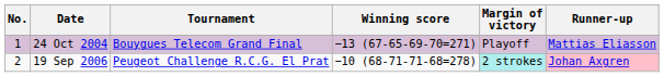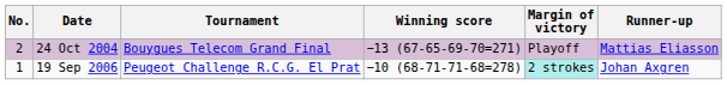 <table class="wikitable" style="font-size:95%;">
 <tr>
 <th>No.</th>
 <th>Date</th>
 <th>Tournament</th>
 <th>Winning score</th>
 <th>Margin of<br>victory</th>
 <th>Runner-up</th>
 </tr>
 <tr style="background:thistle;">
-<td align=center>1</td>
+<td align=center>2</td>
 <td align=right>24 Oct <a href='#'>2004</a></td>
 <td><a href='#'>Bouygues Telecom Grand Final</a></td>
 <td>−13 (67-65-69-70=271)</td>
 <td>Playoff</td>
 <td> <a href='#'>Mattias Eliasson</a></td>
 </tr>
 <tr>
-<td align=center>2</td>
+<td align=center>1</td>
 <td align=right>19 Sep <a href='#'>2006</a></td>
 <td><a href='#'>Peugeot Challenge R.C.G. El Prat</a></td>
 <td>−10 (68-71-71-68=278)</td>
 <td style="background: paleturquoise;">2 strokes</td>
-<td style="background: pink;"> <a href='#'>Johan Axgren</a></td>
+<td> <a href='#'>Johan Axgren</a></td>
 </tr>
 </table>
